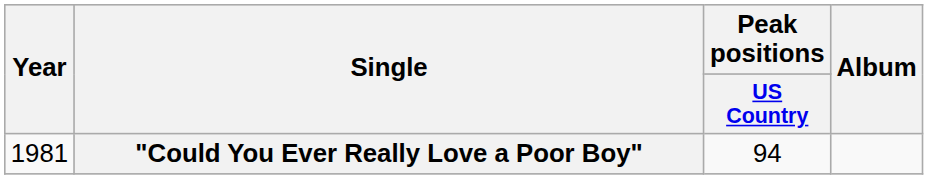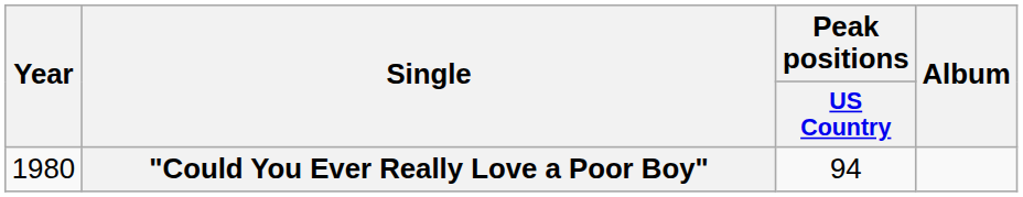 <table class="wikitable plainrowheaders" style="text-align:center;">
 <tr>
 <th rowspan="2">Year</th>
 <th rowspan="2" style="width:24em;">Single</th>
 <th>Peak<br>positions</th>
 <th rowspan="2">Album</th>
 </tr>
 <tr style="font-size:smaller;">
 <th width="65"><a href='#'>US Country</a><br></th>
 </tr>
 <tr>
-<td>1981</td>
+<td>1980</td>
 <th scope="row">"Could You Ever Really Love a Poor Boy"</th>
 <td>94</td>
 <td></td>
 </tr>
 </table>
